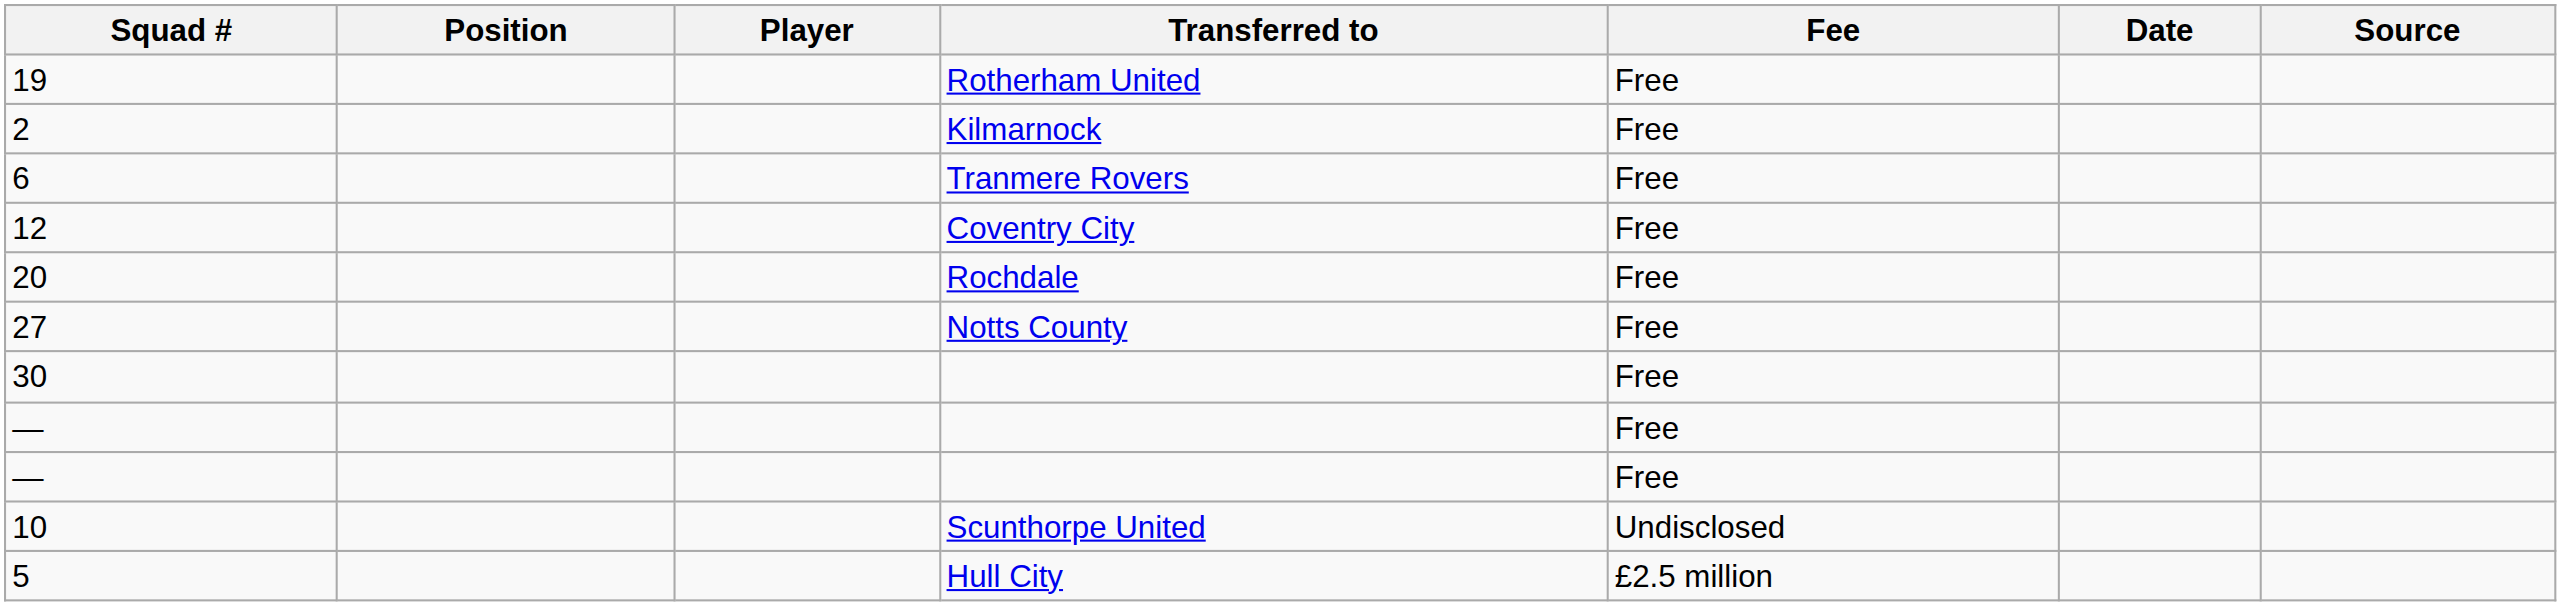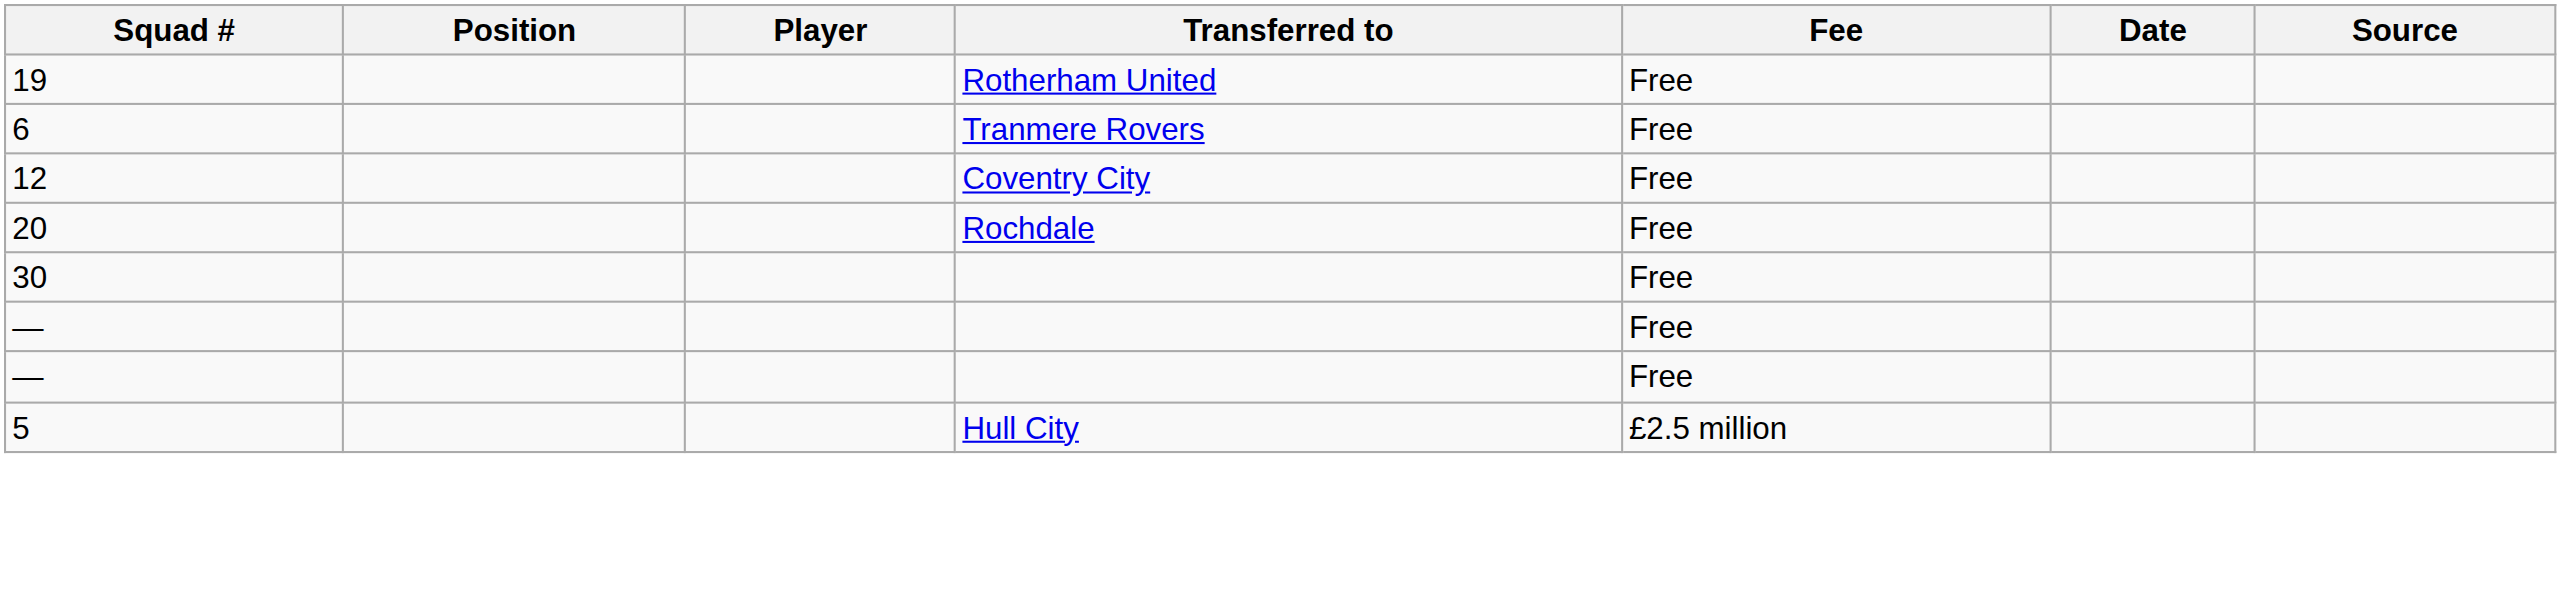 <table width=98% class="wikitable sortable" style="text-align:center; font-size:95%; text-align:left">
 <tr>
 <th>Squad #</th>
 <th>Position</th>
 <th>Player</th>
 <th>Transferred to</th>
 <th>Fee</th>
 <th>Date</th>
 <th>Source</th>
 </tr>
 <tr>
 <td>19</td>
 <td></td>
 <td></td>
 <td> <a href='#'>Rotherham United</a></td>
-<td>Free</td>
-<td></td>
-<td></td>
-</tr>
-<tr>
-<td>2</td>
-<td></td>
-<td></td>
-<td> <a href='#'>Kilmarnock</a></td>
 <td>Free</td>
 <td></td>
 <td></td>
 </tr>
 <tr>
 <td>6</td>
 <td></td>
 <td></td>
 <td> <a href='#'>Tranmere Rovers</a></td>
 <td>Free</td>
 <td></td>
 <td></td>
 </tr>
 <tr>
 <td>12</td>
 <td></td>
 <td></td>
 <td> <a href='#'>Coventry City</a></td>
 <td>Free</td>
 <td></td>
 <td></td>
 </tr>
 <tr>
 <td>20</td>
 <td></td>
 <td></td>
 <td> <a href='#'>Rochdale</a></td>
 <td>Free</td>
 <td></td>
 <td></td>
 </tr>
 <tr>
-<td>27</td>
-<td></td>
-<td></td>
-<td> <a href='#'>Notts County</a></td>
-<td>Free</td>
-<td></td>
-<td></td>
-</tr>
-<tr>
 <td>30</td>
 <td></td>
 <td></td>
 <td></td>
 <td>Free</td>
 <td></td>
 <td></td>
 </tr>
 <tr>
 <td>—</td>
 <td></td>
 <td></td>
 <td></td>
 <td>Free</td>
 <td></td>
 <td></td>
 </tr>
 <tr>
 <td>—</td>
 <td></td>
 <td></td>
 <td></td>
 <td>Free</td>
 <td></td>
 <td></td>
 </tr>
 <tr>
-<td>10</td>
-<td></td>
-<td></td>
-<td> <a href='#'>Scunthorpe United</a></td>
-<td>Undisclosed</td>
-<td></td>
-<td></td>
-</tr>
-<tr>
 <td>5</td>
 <td></td>
 <td></td>
 <td> <a href='#'>Hull City</a></td>
 <td>£2.5 million</td>
 <td></td>
 <td></td>
 </tr>
 </table>
